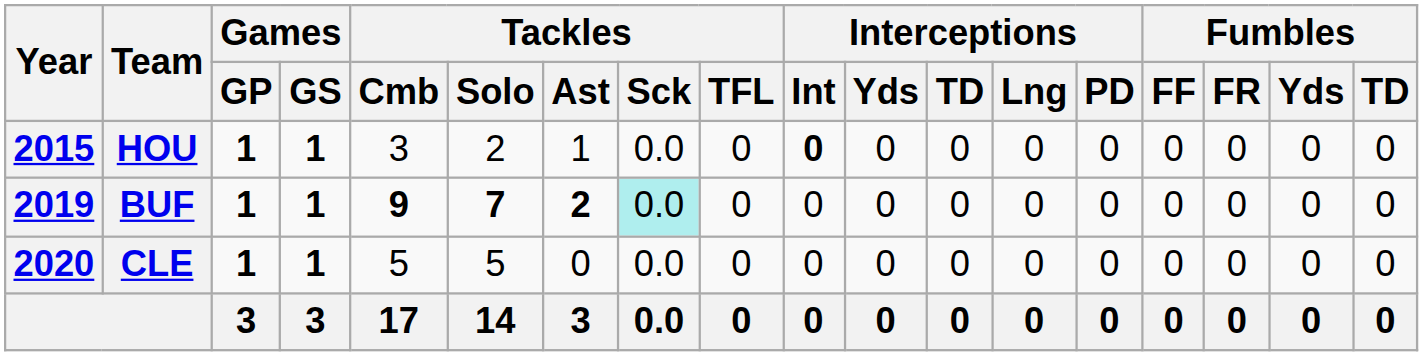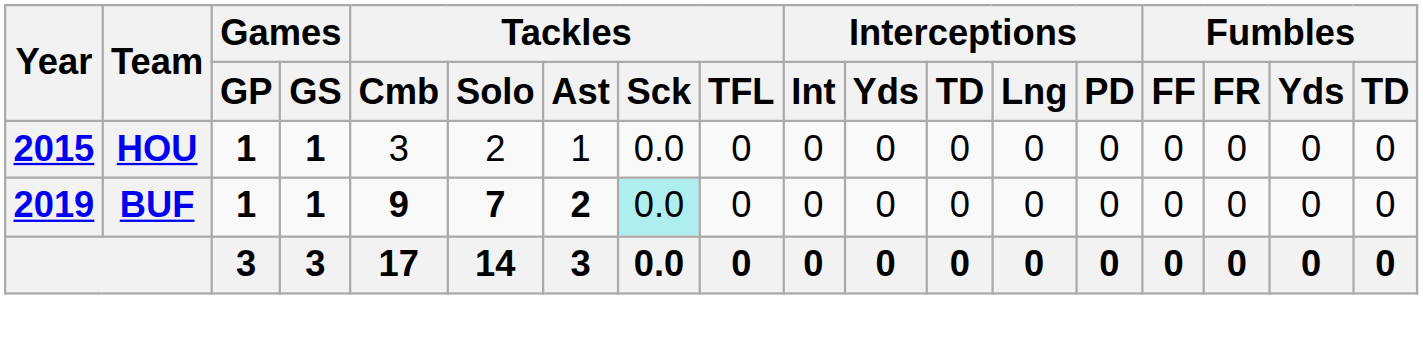 <table class="wikitable" style="text-align:center">
 <tr>
 <th rowspan="2">Year</th>
 <th rowspan="2">Team</th>
 <th colspan="2">Games</th>
 <th colspan="5">Tackles</th>
 <th colspan="5">Interceptions</th>
 <th colspan="4">Fumbles</th>
 </tr>
 <tr>
 <th>GP</th>
 <th>GS</th>
 <th>Cmb</th>
 <th>Solo</th>
 <th>Ast</th>
 <th>Sck</th>
 <th>TFL</th>
 <th>Int</th>
 <th>Yds</th>
 <th>TD</th>
 <th>Lng</th>
 <th>PD</th>
 <th>FF</th>
 <th>FR</th>
 <th>Yds</th>
 <th>TD</th>
 </tr>
 <tr>
 <th><a href='#'>2015</a></th>
 <th><a href='#'>HOU</a></th>
 <td><strong>1</strong></td>
 <td><strong>1</strong></td>
 <td>3</td>
 <td>2</td>
 <td>1</td>
 <td>0.0</td>
 <td>0</td>
-<td><strong>0</strong></td>
+<td>0</td>
 <td>0</td>
 <td>0</td>
 <td>0</td>
 <td>0</td>
 <td>0</td>
 <td>0</td>
 <td>0</td>
 <td>0</td>
 </tr>
 <tr>
 <th><a href='#'>2019</a></th>
 <th><a href='#'>BUF</a></th>
 <td><strong>1</strong></td>
 <td><strong>1</strong></td>
 <td><strong>9</strong></td>
 <td><strong>7</strong></td>
 <td><strong>2</strong></td>
 <td style="background: paleturquoise;">0.0</td>
-<td>0</td>
-<td>0</td>
-<td>0</td>
-<td>0</td>
-<td>0</td>
-<td>0</td>
-<td>0</td>
-<td>0</td>
-<td>0</td>
-<td>0</td>
-</tr>
-<tr>
-<th><a href='#'>2020</a></th>
-<th><a href='#'>CLE</a></th>
-<td><strong>1</strong></td>
-<td><strong>1</strong></td>
-<td>5</td>
-<td>5</td>
-<td>0</td>
-<td>0.0</td>
 <td>0</td>
 <td>0</td>
 <td>0</td>
 <td>0</td>
 <td>0</td>
 <td>0</td>
 <td>0</td>
 <td>0</td>
 <td>0</td>
 <td>0</td>
 </tr>
 <tr>
 <th colspan="2"></th>
 <th>3</th>
 <th>3</th>
 <th>17</th>
 <th>14</th>
 <th>3</th>
 <th>0.0</th>
 <th>0</th>
 <th>0</th>
 <th>0</th>
 <th>0</th>
 <th>0</th>
 <th>0</th>
 <th>0</th>
 <th>0</th>
 <th>0</th>
 <th>0</th>
 </tr>
 </table>
